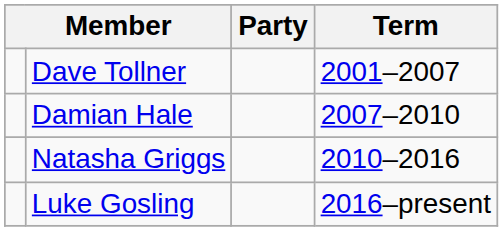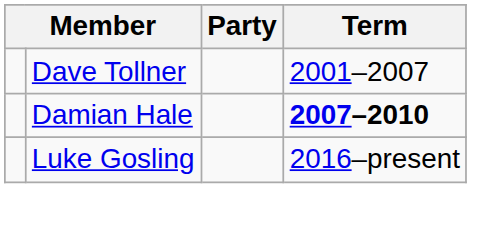 <table class="wikitable">
 <tr>
 <th colspan="2">Member</th>
 <th>Party</th>
 <th>Term</th>
 </tr>
 <tr>
 <td> </td>
 <td><a href='#'>Dave Tollner</a></td>
 <td></td>
 <td><a href='#'>2001</a>–2007</td>
 </tr>
 <tr>
 <td> </td>
 <td><a href='#'>Damian Hale</a></td>
 <td></td>
-<td><a href='#'>2007</a>–2010</td>
-</tr>
-<tr>
-<td> </td>
-<td><a href='#'>Natasha Griggs</a></td>
-<td></td>
-<td><a href='#'>2010</a>–2016</td>
+<td><strong><a href='#'>2007</a>–2010</strong></td>
 </tr>
 <tr>
 <td> </td>
 <td><a href='#'>Luke Gosling</a></td>
 <td></td>
 <td><a href='#'>2016</a>–present</td>
 </tr>
 </table>
